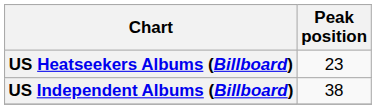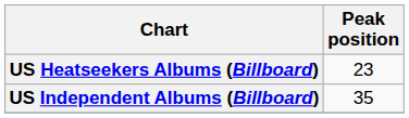 <table class="wikitable plainrowheaders sortable" style="text-align:center;" border="1">
 <tr>
 <th scope="col">Chart</th>
 <th scope="col">Peak<br>position</th>
 </tr>
 <tr>
 <th scope="row">US <a href='#'>Heatseekers Albums</a> (<em><a href='#'>Billboard</a></em>)</th>
 <td>23</td>
 </tr>
 <tr>
 <th scope="row">US <a href='#'>Independent Albums</a> (<em><a href='#'>Billboard</a></em>)</th>
-<td>38</td>
+<td>35</td>
 </tr>
 <tr>
 </tr>
 </table>
